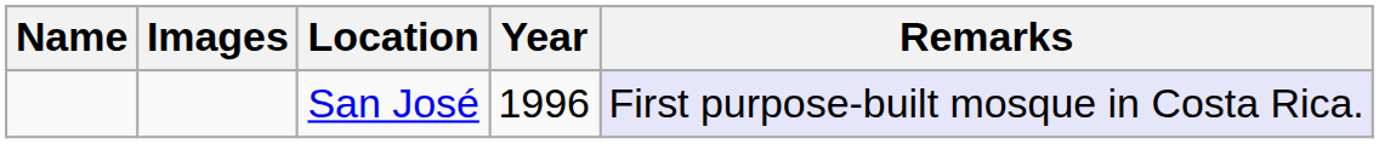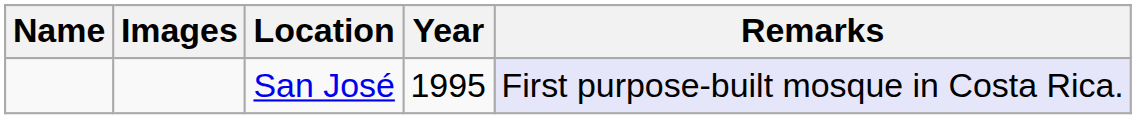 <table class="wikitable sortable">
 <tr>
 <th>Name</th>
 <th class="unsortable">Images</th>
 <th>Location</th>
 <th data-sort-type="data">Year</th>
 <th class="unsortable">Remarks</th>
 </tr>
 <tr>
 <td></td>
 <td></td>
 <td><a href='#'>San José</a></td>
-<td>1996</td>
+<td>1995</td>
 <td style="background: lavender;">First purpose-built mosque in Costa Rica.</td>
 </tr>
 </table>
